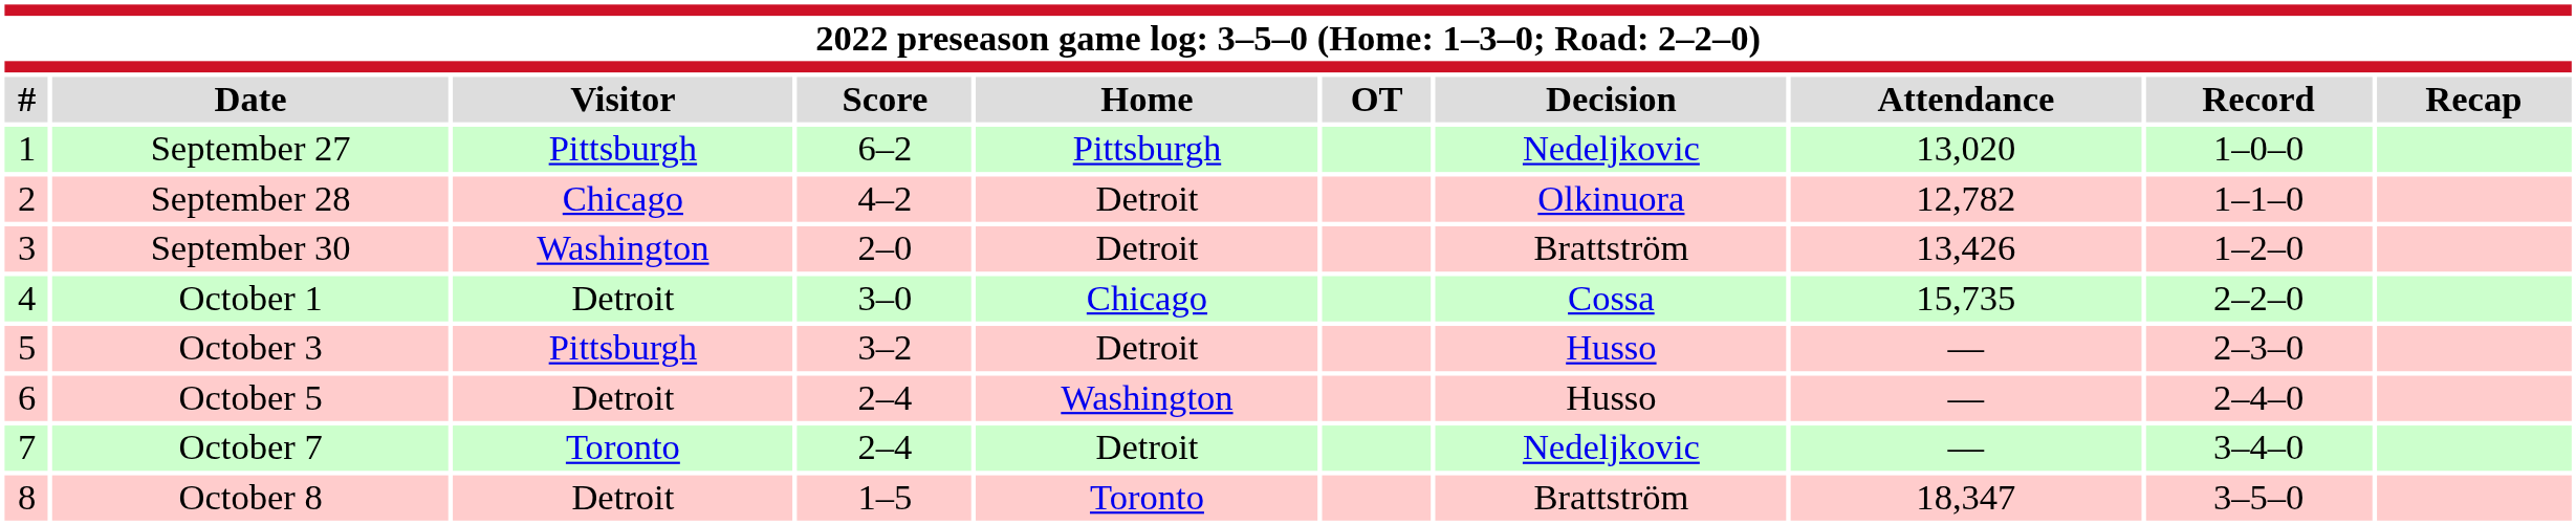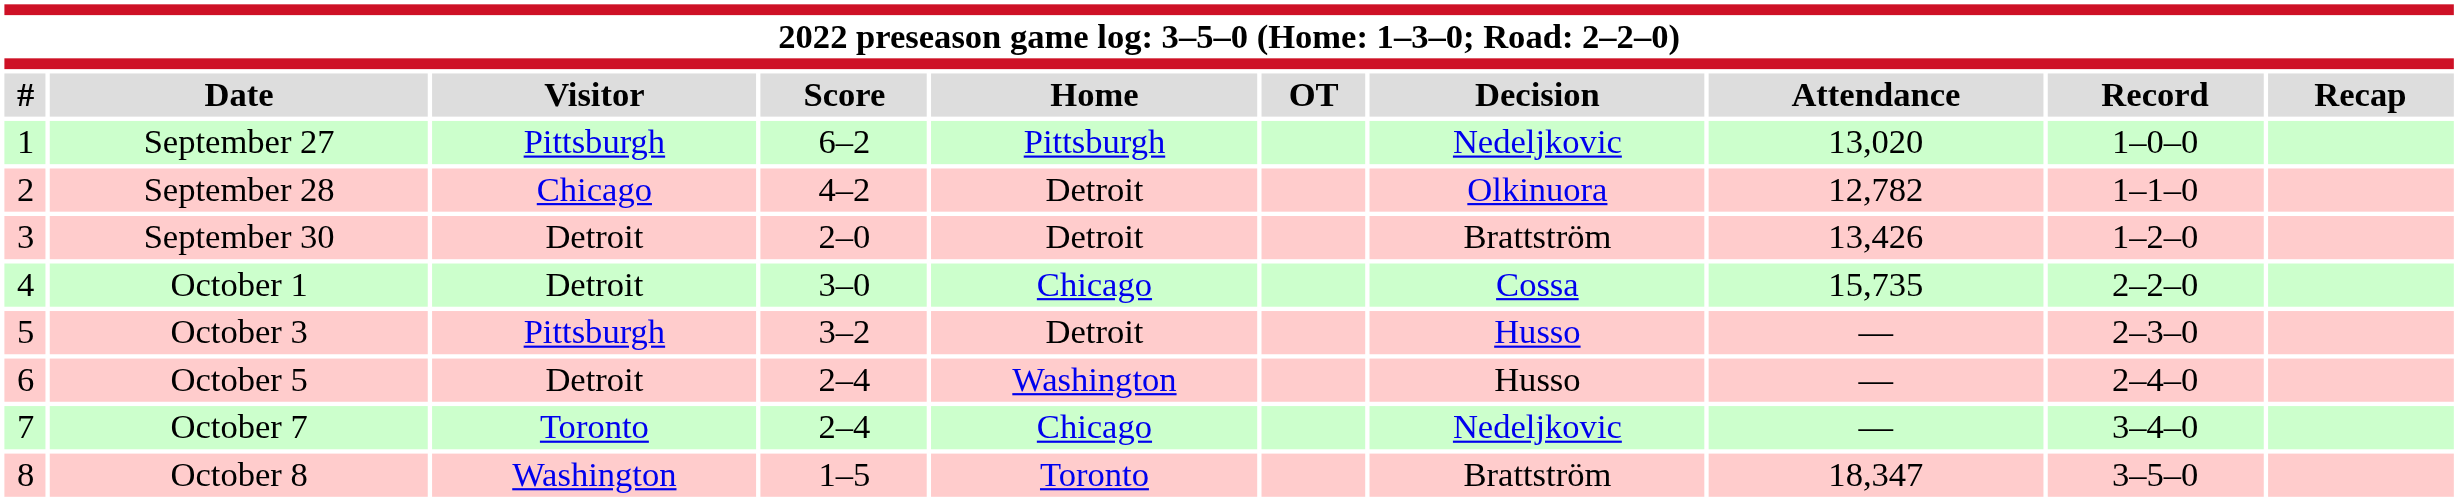 <table class="toccolours collapsible collapsed" style="width:90%; clear:both; margin:1.5em auto; text-align:center;">
 <tr>
 <th colspan=10 style="background:#fff; border-top:#CE1126 5px solid; border-bottom:#CE1126 5px solid;">2022 preseason game log: 3–5–0 (Home: 1–3–0; Road: 2–2–0)</th>
 </tr>
 <tr style="background:#ddd;">
 <th>#</th>
 <th>Date</th>
 <th>Visitor</th>
 <th>Score</th>
 <th>Home</th>
 <th>OT</th>
 <th>Decision</th>
 <th>Attendance</th>
 <th>Record</th>
 <th>Recap</th>
 </tr>
 <tr style="background:#cfc;">
 <td>1</td>
 <td>September 27</td>
 <td><a href='#'>Pittsburgh</a></td>
 <td>6–2</td>
 <td><a href='#'>Pittsburgh</a></td>
 <td></td>
 <td><a href='#'>Nedeljkovic</a></td>
 <td>13,020</td>
 <td>1–0–0</td>
 <td></td>
 </tr>
 <tr style="background:#fcc;">
 <td>2</td>
 <td>September 28</td>
 <td><a href='#'>Chicago</a></td>
 <td>4–2</td>
 <td>Detroit</td>
 <td></td>
 <td><a href='#'>Olkinuora</a></td>
 <td>12,782</td>
 <td>1–1–0</td>
 <td></td>
 </tr>
 <tr style="background:#fcc;">
 <td>3</td>
 <td>September 30</td>
-<td><a href='#'>Washington</a></td>
+<td>Detroit</td>
 <td>2–0</td>
 <td>Detroit</td>
 <td></td>
 <td>Brattström</td>
 <td>13,426</td>
 <td>1–2–0</td>
 <td></td>
 </tr>
 <tr style="background:#cfc;">
 <td>4</td>
 <td>October 1</td>
 <td>Detroit</td>
 <td>3–0</td>
 <td><a href='#'>Chicago</a></td>
 <td></td>
 <td><a href='#'>Cossa</a></td>
 <td>15,735</td>
 <td>2–2–0</td>
 <td></td>
 </tr>
 <tr style="background:#fcc;">
 <td>5</td>
 <td>October 3</td>
 <td><a href='#'>Pittsburgh</a></td>
 <td>3–2</td>
 <td>Detroit</td>
 <td></td>
 <td><a href='#'>Husso</a></td>
 <td>—</td>
 <td>2–3–0</td>
 <td></td>
 </tr>
 <tr style="background:#fcc;">
 <td>6</td>
 <td>October 5</td>
 <td>Detroit</td>
 <td>2–4</td>
 <td><a href='#'>Washington</a></td>
 <td></td>
 <td>Husso</td>
 <td>—</td>
 <td>2–4–0</td>
 <td></td>
 </tr>
 <tr style="background:#cfc;">
 <td>7</td>
 <td>October 7</td>
 <td><a href='#'>Toronto</a></td>
 <td>2–4</td>
-<td>Detroit</td>
+<td><a href='#'>Chicago</a></td>
 <td></td>
 <td><a href='#'>Nedeljkovic</a></td>
 <td>—</td>
 <td>3–4–0</td>
 <td></td>
 </tr>
 <tr style="background:#fcc;">
 <td>8</td>
 <td>October 8</td>
-<td>Detroit</td>
+<td><a href='#'>Washington</a></td>
 <td>1–5</td>
 <td><a href='#'>Toronto</a></td>
 <td></td>
 <td>Brattström</td>
 <td>18,347</td>
 <td>3–5–0</td>
 <td></td>
 </tr>
 </table>
